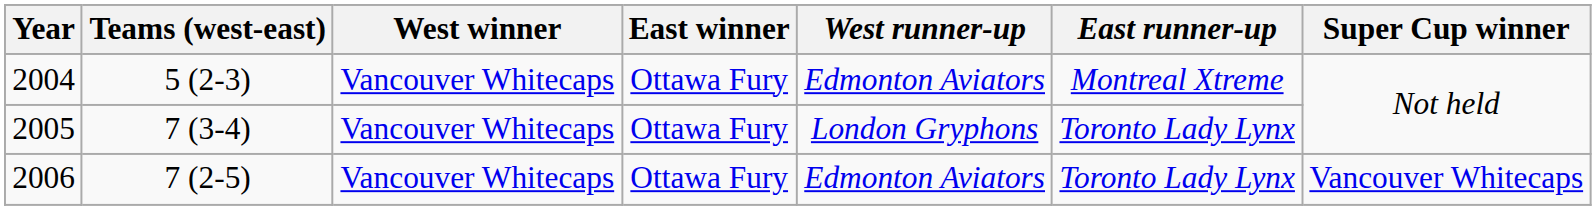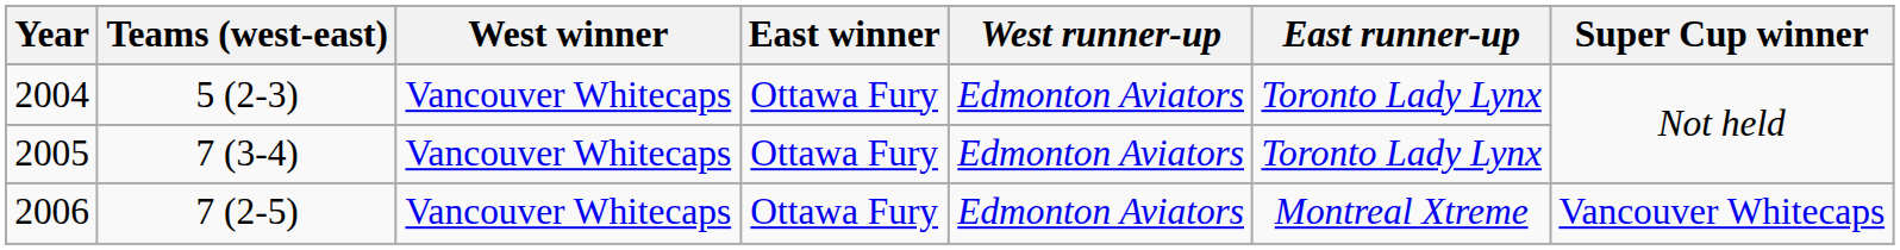 <table class="wikitable" style="text-align: center;">
 <tr>
 <th>Year</th>
 <th>Teams (west-east)</th>
 <th>West winner</th>
 <th>East winner</th>
 <th><em>West runner-up</em></th>
 <th><em>East runner-up</em></th>
 <th>Super Cup winner</th>
 </tr>
 <tr>
 <td>2004</td>
 <td>5 (2-3)</td>
 <td><a href='#'>Vancouver Whitecaps</a></td>
 <td><a href='#'>Ottawa Fury</a></td>
 <td><em><a href='#'>Edmonton Aviators</a></em></td>
-<td><em><a href='#'>Montreal Xtreme</a></em></td>
+<td><em><a href='#'>Toronto Lady Lynx</a></em></td>
 <td rowspan="2"><em>Not held</em></td>
 </tr>
 <tr>
 <td>2005</td>
 <td>7 (3-4)</td>
 <td><a href='#'>Vancouver Whitecaps</a></td>
 <td><a href='#'>Ottawa Fury</a></td>
-<td><em><a href='#'>London Gryphons</a></em></td>
+<td><em><a href='#'>Edmonton Aviators</a></em></td>
 <td><em><a href='#'>Toronto Lady Lynx</a></em></td>
 </tr>
 <tr>
 <td>2006</td>
 <td>7 (2-5)</td>
 <td><a href='#'>Vancouver Whitecaps</a></td>
 <td><a href='#'>Ottawa Fury</a></td>
 <td><em><a href='#'>Edmonton Aviators</a></em></td>
-<td><em><a href='#'>Toronto Lady Lynx</a></em></td>
+<td><em><a href='#'>Montreal Xtreme</a></em></td>
 <td><a href='#'>Vancouver Whitecaps</a></td>
 </tr>
 </table>
